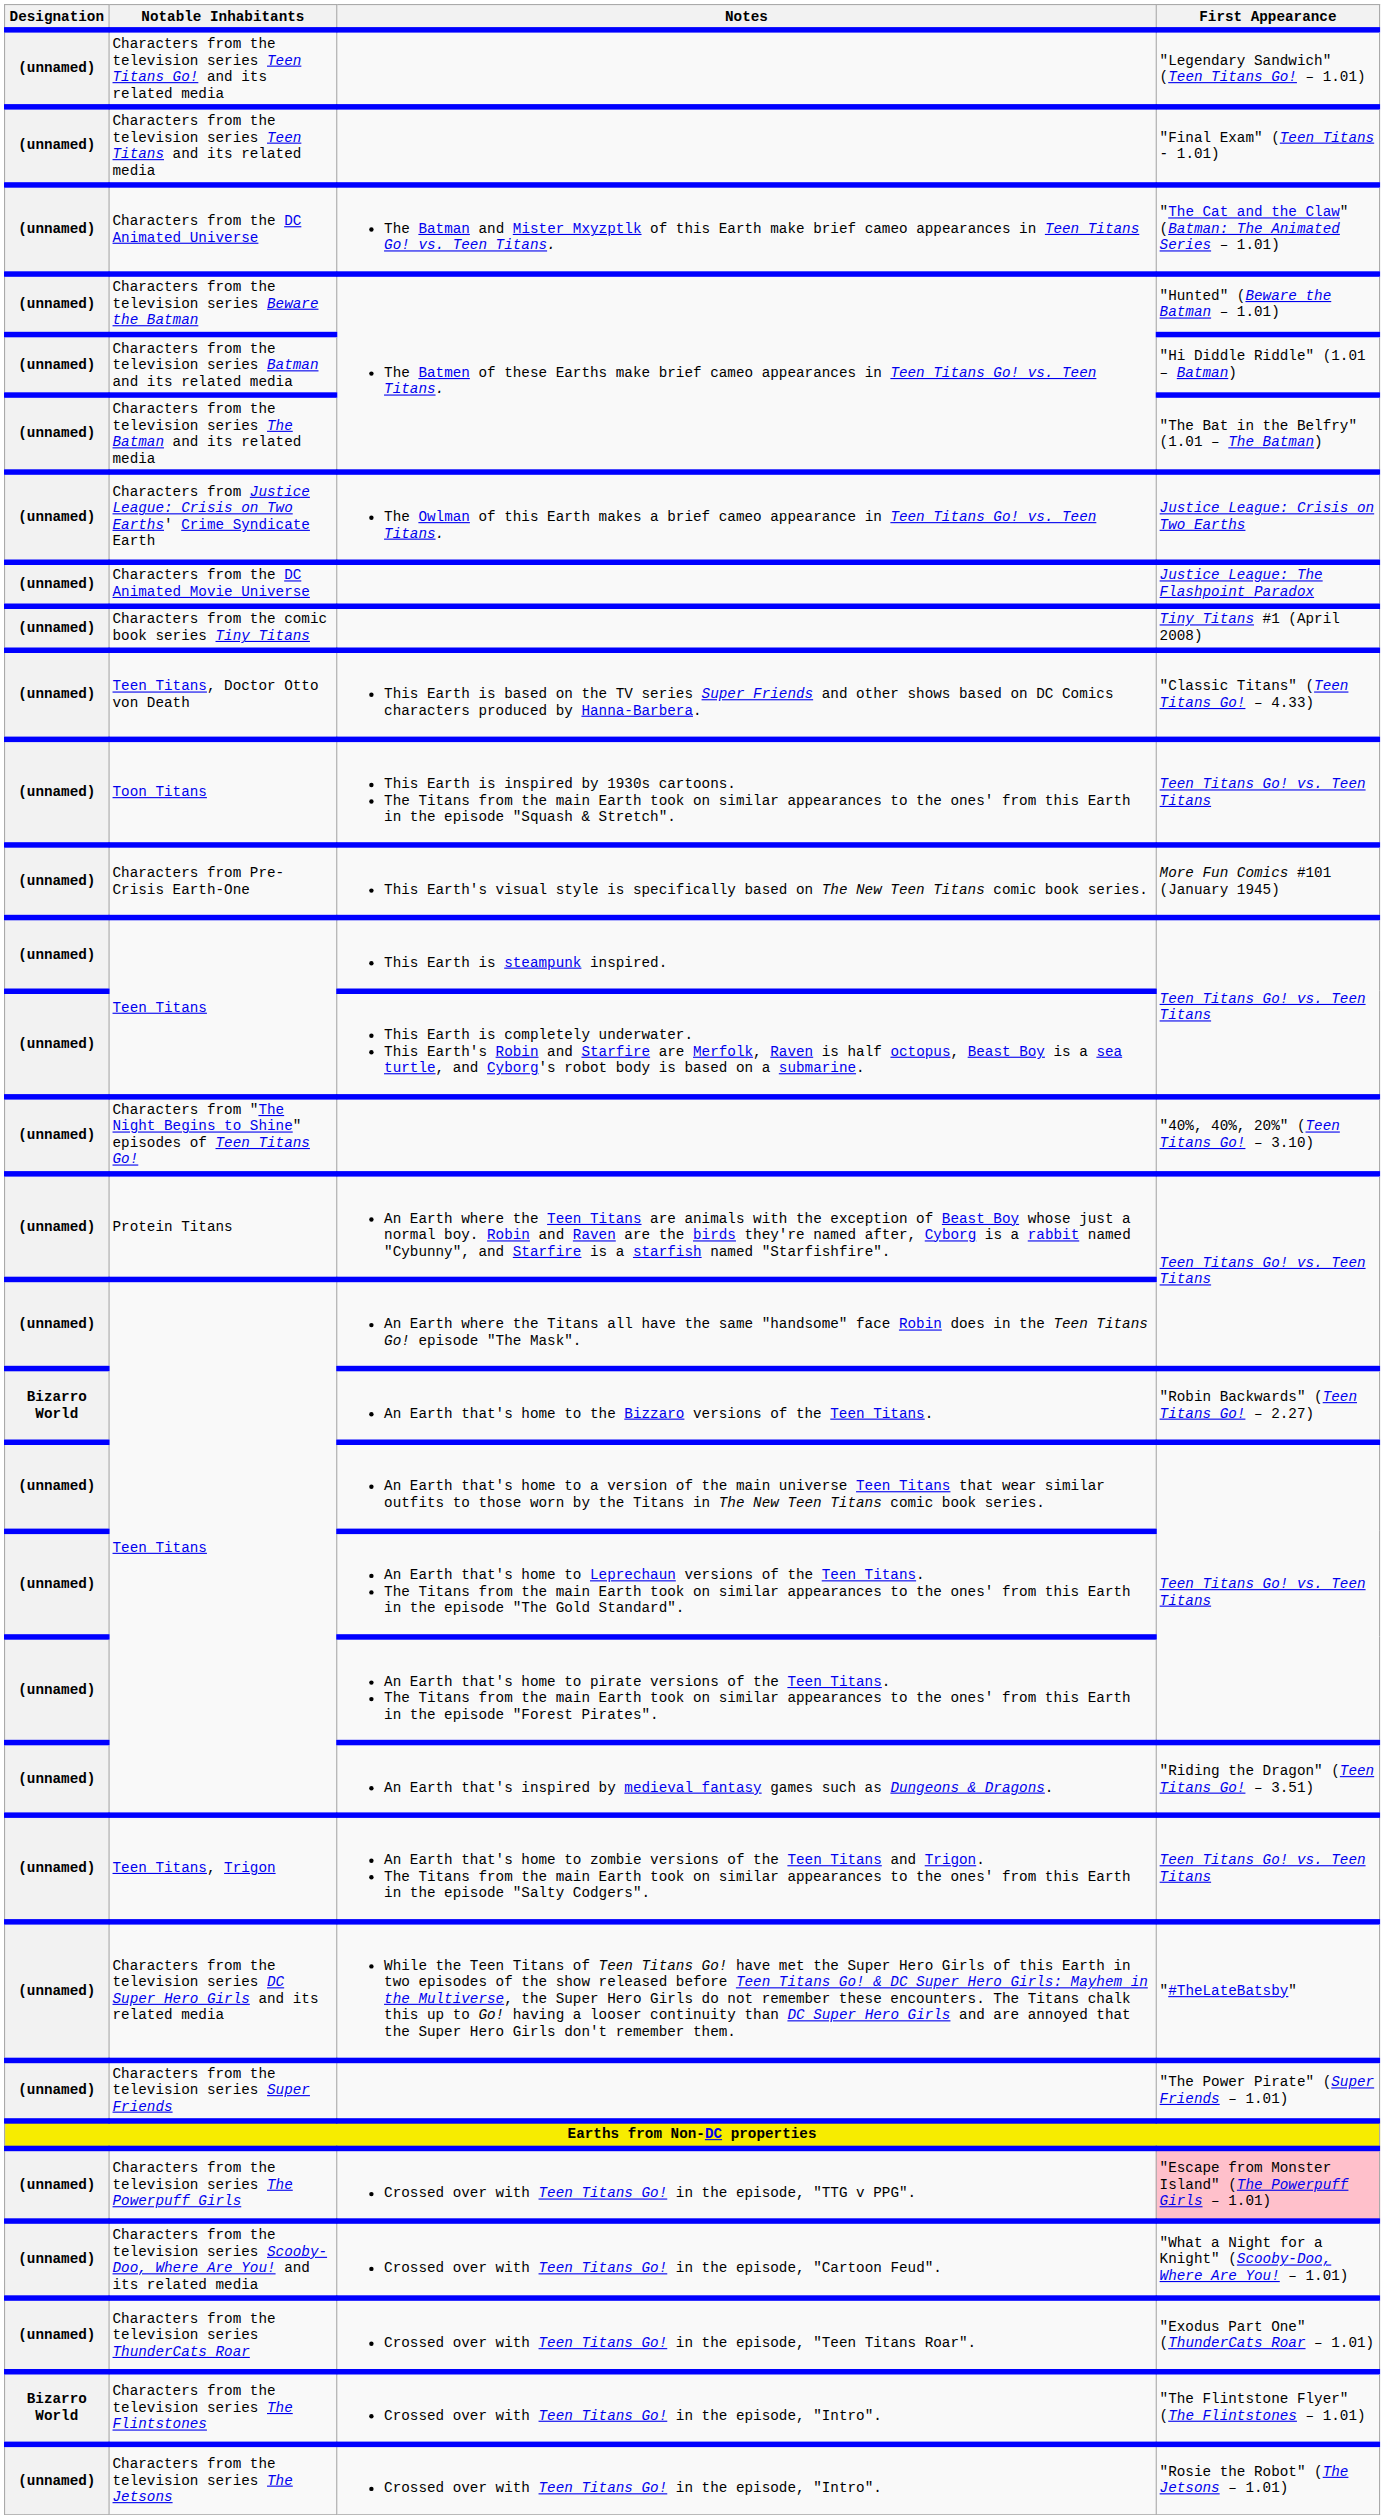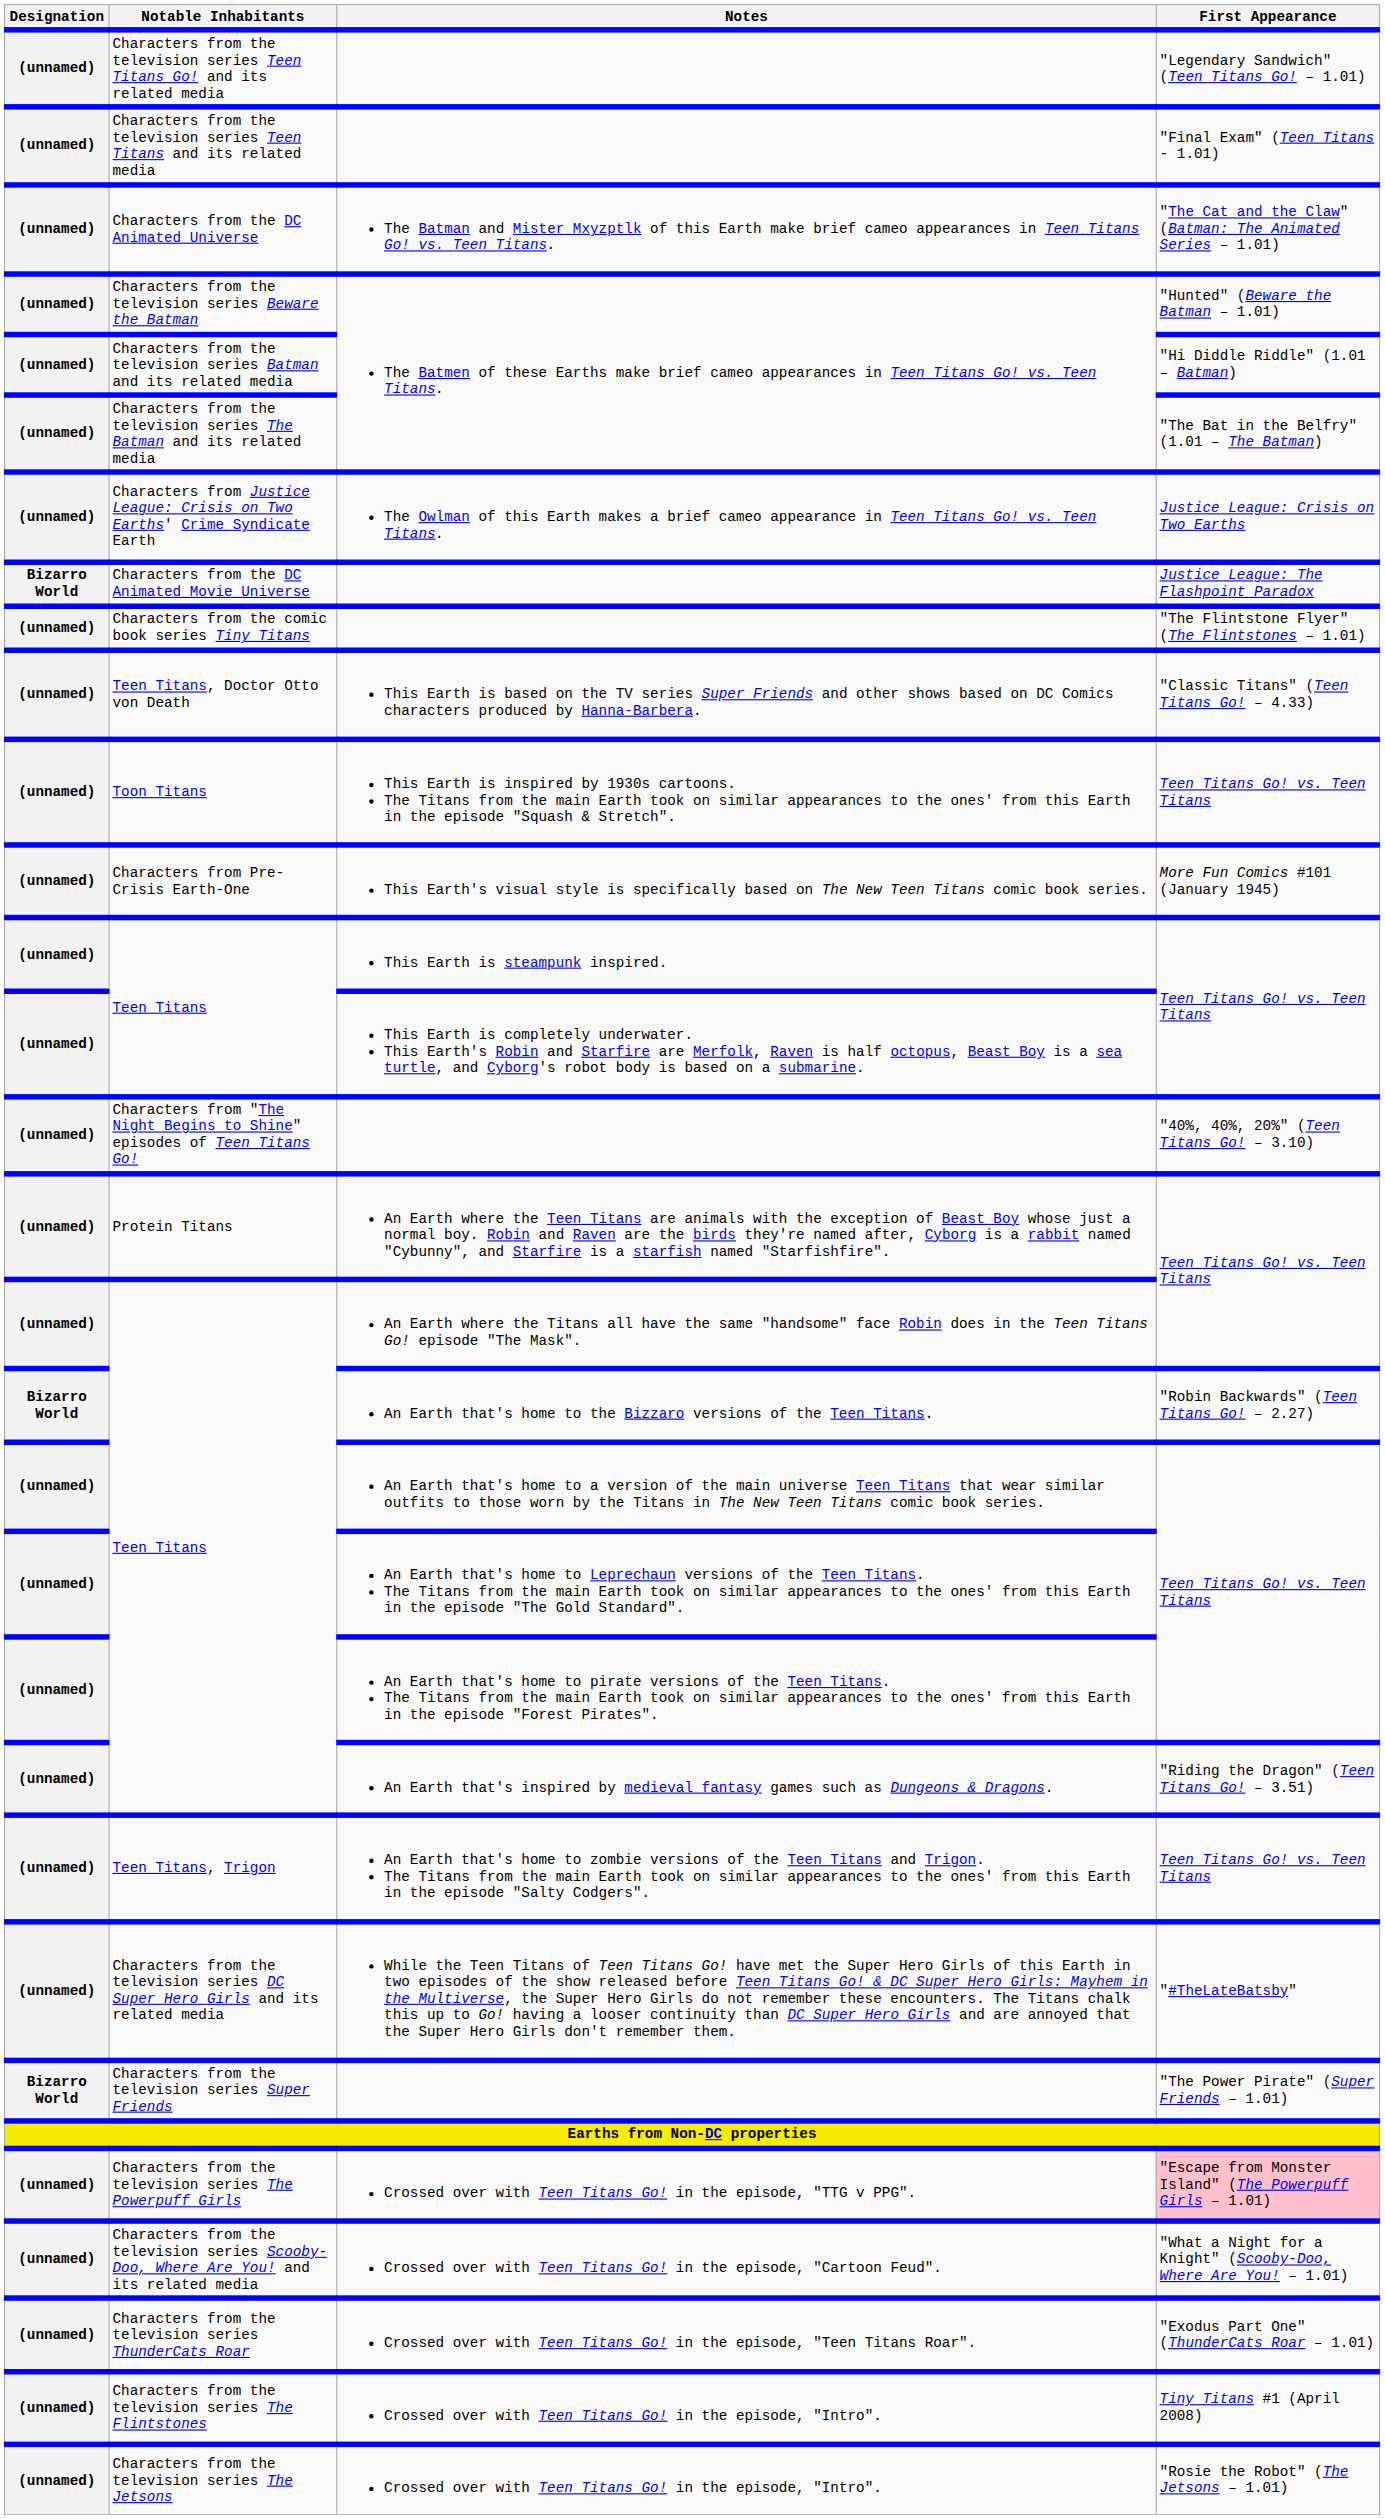 <table class="wikitable">
 <tr>
 <th>Designation</th>
 <th>Notable Inhabitants</th>
 <th>Notes</th>
 <th>First Appearance</th>
 </tr>
 <tr style="border-top: solid thick blue">
 <th>(unnamed)</th>
 <td>Characters from the television series <em><a href='#'>Teen Titans Go!</a></em> and its related media</td>
 <td></td>
 <td>"Legendary Sandwich" (<em><a href='#'>Teen Titans Go!</a></em> – 1.01)</td>
 </tr>
 <tr style="border-top: solid thick blue">
 <th>(unnamed)</th>
 <td>Characters from the television series <em><a href='#'>Teen Titans</a></em> and its related media</td>
 <td></td>
 <td>"Final Exam" (<em><a href='#'>Teen Titans</a> -</em> 1.01)</td>
 </tr>
 <tr style="border-top: solid thick blue">
 <th>(unnamed)</th>
 <td>Characters from the <a href='#'>DC Animated Universe</a></td>
 <td><br><ul><li>The <a href='#'>Batman</a> and <a href='#'>Mister Mxyzptlk</a> of this Earth make brief cameo appearances in <em><a href='#'>Teen Titans Go! vs. Teen Titans</a>.</em></li></ul></td>
 <td>"<a href='#'>The Cat and the Claw</a>" (<em><a href='#'>Batman: The Animated Series</a></em> – 1.01)</td>
 </tr>
 <tr style="border-top: solid thick blue">
 <th>(unnamed)</th>
 <td>Characters from the television series <em><a href='#'>Beware the Batman</a></em></td>
 <td rowspan="3"><br><ul><li>The <a href='#'>Batmen</a> of these Earths make brief cameo appearances in <em><a href='#'>Teen Titans Go! vs. Teen Titans</a>.</em></li></ul></td>
 <td>"Hunted" (<em><a href='#'>Beware the Batman</a></em> – 1.01)</td>
 </tr>
 <tr style="border-top: solid thick blue">
 <th>(unnamed)</th>
 <td>Characters from the television series <em><a href='#'>Batman</a></em> and its related media</td>
 <td>"Hi Diddle Riddle" (1.01 – <em><a href='#'>Batman</a></em>)</td>
 </tr>
 <tr style="border-top: solid thick blue">
 <th>(unnamed)</th>
 <td>Characters from the television series <em><a href='#'>The Batman</a></em> and its related media</td>
 <td>"The Bat in the Belfry" (1.01 – <em><a href='#'>The Batman</a></em>)</td>
 </tr>
 <tr style="border-top: solid thick blue">
 <th>(unnamed)</th>
 <td>Characters from <em><a href='#'>Justice League: Crisis on Two Earths</a></em>' <a href='#'>Crime Syndicate</a> Earth</td>
 <td><br><ul><li>The <a href='#'>Owlman</a> of this Earth makes a brief cameo appearance in <em><a href='#'>Teen Titans Go! vs. Teen Titans</a>.</em></li></ul></td>
 <td><em><a href='#'>Justice League: Crisis on Two Earths</a></em></td>
 </tr>
 <tr style="border-top: solid thick blue">
-<th>(unnamed)</th>
+<th>Bizarro World</th>
 <td>Characters from the <a href='#'>DC Animated Movie Universe</a></td>
 <td></td>
 <td><em><a href='#'>Justice League: The Flashpoint Paradox</a></em></td>
 </tr>
 <tr style="border-top: solid thick blue">
 <th>(unnamed)</th>
 <td>Characters from the comic book series <em><a href='#'>Tiny Titans</a></em></td>
 <td></td>
-<td><em><a href='#'>Tiny Titans</a></em> #1 (April 2008)</td>
+<td>"The Flintstone Flyer" (<em><a href='#'>The Flintstones</a></em> – 1.01)</td>
 </tr>
 <tr style="border-top: solid thick blue">
 <th>(unnamed)</th>
 <td><a href='#'>Teen Titans</a>, Doctor Otto von Death</td>
 <td><br><ul><li>This Earth is based on the TV series <em><a href='#'>Super Friends</a></em> and other shows based on DC Comics characters produced by <a href='#'>Hanna-Barbera</a>.</li></ul></td>
 <td>"Classic Titans" (<em><a href='#'>Teen Titans Go!</a></em> – 4.33)</td>
 </tr>
 <tr style="border-top: solid thick blue">
 <th>(unnamed)</th>
 <td><a href='#'>Toon Titans</a></td>
 <td><br><ul><li>This Earth is inspired by 1930s cartoons.</li><li>The Titans from the main Earth took on similar appearances to the ones' from this Earth in the episode "Squash & Stretch".</li></ul></td>
 <td><em><a href='#'>Teen Titans Go! vs. Teen Titans</a></em></td>
 </tr>
 <tr style="border-top: solid thick blue">
 <th>(unnamed)</th>
 <td>Characters from Pre-Crisis Earth-One</td>
 <td><br><ul><li>This Earth's visual style is specifically based on <em>The New Teen Titans</em> comic book series.</li></ul></td>
 <td><em>More Fun Comics</em> #101 (January 1945)</td>
 </tr>
 <tr style="border-top: solid thick blue">
 <th>(unnamed)</th>
 <td rowspan="2"><a href='#'>Teen Titans</a></td>
 <td><br><ul><li>This Earth is <a href='#'>steampunk</a> inspired.</li></ul></td>
 <td rowspan="2"><em><a href='#'>Teen Titans Go! vs. Teen Titans</a></em></td>
 </tr>
 <tr style="border-top: solid thick blue">
 <th>(unnamed)</th>
 <td><br><ul><li>This Earth is completely underwater.</li><li>This Earth's <a href='#'>Robin</a> and <a href='#'>Starfire</a> are <a href='#'>Merfolk</a>, <a href='#'>Raven</a> is half <a href='#'>octopus</a>, <a href='#'>Beast Boy</a> is a <a href='#'>sea turtle</a>, and <a href='#'>Cyborg</a>'s robot body is based on a <a href='#'>submarine</a>.</li></ul></td>
 </tr>
 <tr style="border-top: solid thick blue">
 <th>(unnamed)</th>
 <td>Characters from "<a href='#'>The Night Begins to Shine</a>" episodes of <em><a href='#'>Teen Titans Go!</a></em></td>
 <td></td>
 <td>"40%, 40%, 20%" (<em><a href='#'>Teen Titans Go!</a></em> – 3.10)</td>
 </tr>
 <tr style="border-top: solid thick blue">
 <th>(unnamed)</th>
 <td>Protein Titans</td>
 <td><br><ul><li>An Earth where the <a href='#'>Teen Titans</a> are animals with the exception of <a href='#'>Beast Boy</a> whose just a normal boy. <a href='#'>Robin</a> and <a href='#'>Raven</a> are the <a href='#'>birds</a> they're named after, <a href='#'>Cyborg</a> is a <a href='#'>rabbit</a> named "Cybunny", and <a href='#'>Starfire</a> is a <a href='#'>starfish</a> named "Starfishfire".</li></ul></td>
 <td rowspan="2"><em><a href='#'>Teen Titans Go! vs. Teen Titans</a></em></td>
 </tr>
 <tr style="border-top: solid thick blue">
 <th>(unnamed)</th>
 <td rowspan="6"><a href='#'>Teen Titans</a></td>
 <td><br><ul><li>An Earth where the Titans all have the same "handsome" face <a href='#'>Robin</a> does in the <em>Teen Titans Go!</em> episode "The Mask".</li></ul></td>
 </tr>
 <tr style="border-top: solid thick blue">
 <th>Bizarro World</th>
 <td><br><ul><li>An Earth that's home to the <a href='#'>Bizzaro</a> versions of the <a href='#'>Teen Titans</a>.</li></ul></td>
 <td>"Robin Backwards" (<em><a href='#'>Teen Titans Go!</a></em> – 2.27)</td>
 </tr>
 <tr style="border-top: solid thick blue">
 <th>(unnamed)</th>
 <td><br><ul><li>An Earth that's home to a version of the main universe <a href='#'>Teen Titans</a> that wear similar outfits to those worn by the Titans in <em>The New Teen Titans</em> comic book series.</li></ul></td>
 <td rowspan="3"><em><a href='#'>Teen Titans Go! vs. Teen Titans</a></em></td>
 </tr>
 <tr style="border-top: solid thick blue">
 <th>(unnamed)</th>
 <td><br><ul><li>An Earth that's home to <a href='#'>Leprechaun</a> versions of the <a href='#'>Teen Titans</a>.</li><li>The Titans from the main Earth took on similar appearances to the ones' from this Earth in the episode "The Gold Standard".</li></ul></td>
 </tr>
 <tr style="border-top: solid thick blue">
 <th>(unnamed)</th>
 <td><br><ul><li>An Earth that's home to pirate versions of the <a href='#'>Teen Titans</a>.</li><li>The Titans from the main Earth took on similar appearances to the ones' from this Earth in the episode "Forest Pirates".</li></ul></td>
 </tr>
 <tr style="border-top: solid thick blue">
 <th>(unnamed)</th>
 <td><br><ul><li>An Earth that's inspired by <a href='#'>medieval fantasy</a> games such as <em><a href='#'>Dungeons & Dragons</a></em>.</li></ul></td>
 <td>"Riding the Dragon" (<em><a href='#'>Teen Titans Go!</a></em> – 3.51)</td>
 </tr>
 <tr style="border-top: solid thick blue">
 <th>(unnamed)</th>
 <td><a href='#'>Teen Titans</a>, <a href='#'>Trigon</a></td>
 <td><br><ul><li>An Earth that's home to zombie versions of the <a href='#'>Teen Titans</a> and <a href='#'>Trigon</a>.</li><li>The Titans from the main Earth took on similar appearances to the ones' from this Earth in the episode "Salty Codgers".</li></ul></td>
 <td><em><a href='#'>Teen Titans Go! vs. Teen Titans</a></em></td>
 </tr>
 <tr style="border-top: solid thick blue">
 <th>(unnamed)</th>
 <td>Characters from the television series <em><a href='#'>DC Super Hero Girls</a></em> and its related media</td>
 <td><br><ul><li>While the Teen Titans of <em>Teen Titans Go!</em> have met the Super Hero Girls of this Earth in two episodes of the show released before <em><a href='#'>Teen Titans Go! & DC Super Hero Girls: Mayhem in the Multiverse</a></em>, the Super Hero Girls do not remember these encounters. The Titans chalk this up to <em>Go!</em> having a looser continuity than <em><a href='#'>DC Super Hero Girls</a></em> and are annoyed that the Super Hero Girls don't remember them.</li></ul></td>
 <td>"<a href='#'>#TheLateBatsby</a>"</td>
 </tr>
 <tr style="border-top: solid thick blue">
-<th>(unnamed)</th>
+<th>Bizarro World</th>
 <td>Characters from the television series <em><a href='#'>Super Friends</a></em></td>
 <td></td>
 <td>"The Power Pirate" (<em><a href='#'>Super Friends</a></em> – 1.01)</td>
 </tr>
 <tr style="border-top: solid thick blue">
 <td colspan="4" style="text-align:center; background:#F7EC00;"><strong>Earths from Non-<a href='#'>DC</a> properties</strong></td>
 </tr>
 <tr style="border-top: solid thick blue">
 <th>(unnamed)</th>
 <td>Characters from the television series <em><a href='#'>The Powerpuff Girls</a></em></td>
 <td><br><ul><li>Crossed over with <em><a href='#'>Teen Titans Go!</a></em> in the episode, "TTG v PPG".</li></ul></td>
 <td style="background: pink;">"Escape from Monster Island" (<em><a href='#'>The Powerpuff Girls</a></em> – 1.01)</td>
 </tr>
 <tr style="border-top: solid thick blue">
 <th>(unnamed)</th>
 <td>Characters from the television series <em><a href='#'>Scooby-Doo, Where Are You!</a></em> and its related media</td>
 <td><br><ul><li>Crossed over with <em><a href='#'>Teen Titans Go!</a></em> in the episode, "Cartoon Feud".</li></ul></td>
 <td>"What a Night for a Knight" (<em><a href='#'>Scooby-Doo, Where Are You!</a></em> – 1.01)</td>
 </tr>
 <tr style="border-top: solid thick blue">
 <th>(unnamed)</th>
 <td>Characters from the television series <em><a href='#'>ThunderCats Roar</a></em></td>
 <td><br><ul><li>Crossed over with <em><a href='#'>Teen Titans Go!</a></em> in the episode, "Teen Titans Roar".</li></ul></td>
 <td>"Exodus Part One" (<em><a href='#'>ThunderCats Roar</a></em> – 1.01)</td>
 </tr>
 <tr style="border-top: solid thick blue">
-<th>Bizarro World</th>
+<th>(unnamed)</th>
 <td>Characters from the television series <em><a href='#'>The Flintstones</a></em></td>
 <td><br><ul><li>Crossed over with <em><a href='#'>Teen Titans Go!</a></em> in the episode, "Intro".</li></ul></td>
-<td>"The Flintstone Flyer" (<em><a href='#'>The Flintstones</a></em> – 1.01)</td>
+<td><em><a href='#'>Tiny Titans</a></em> #1 (April 2008)</td>
 </tr>
 <tr style="border-top: solid thick blue">
 <th>(unnamed)</th>
 <td>Characters from the television series <em><a href='#'>The Jetsons</a></em></td>
 <td><br><ul><li>Crossed over with <em><a href='#'>Teen Titans Go!</a></em> in the episode, "Intro".</li></ul></td>
 <td>"Rosie the Robot" (<em><a href='#'>The Jetsons</a></em> – 1.01)</td>
 </tr>
 </table>
